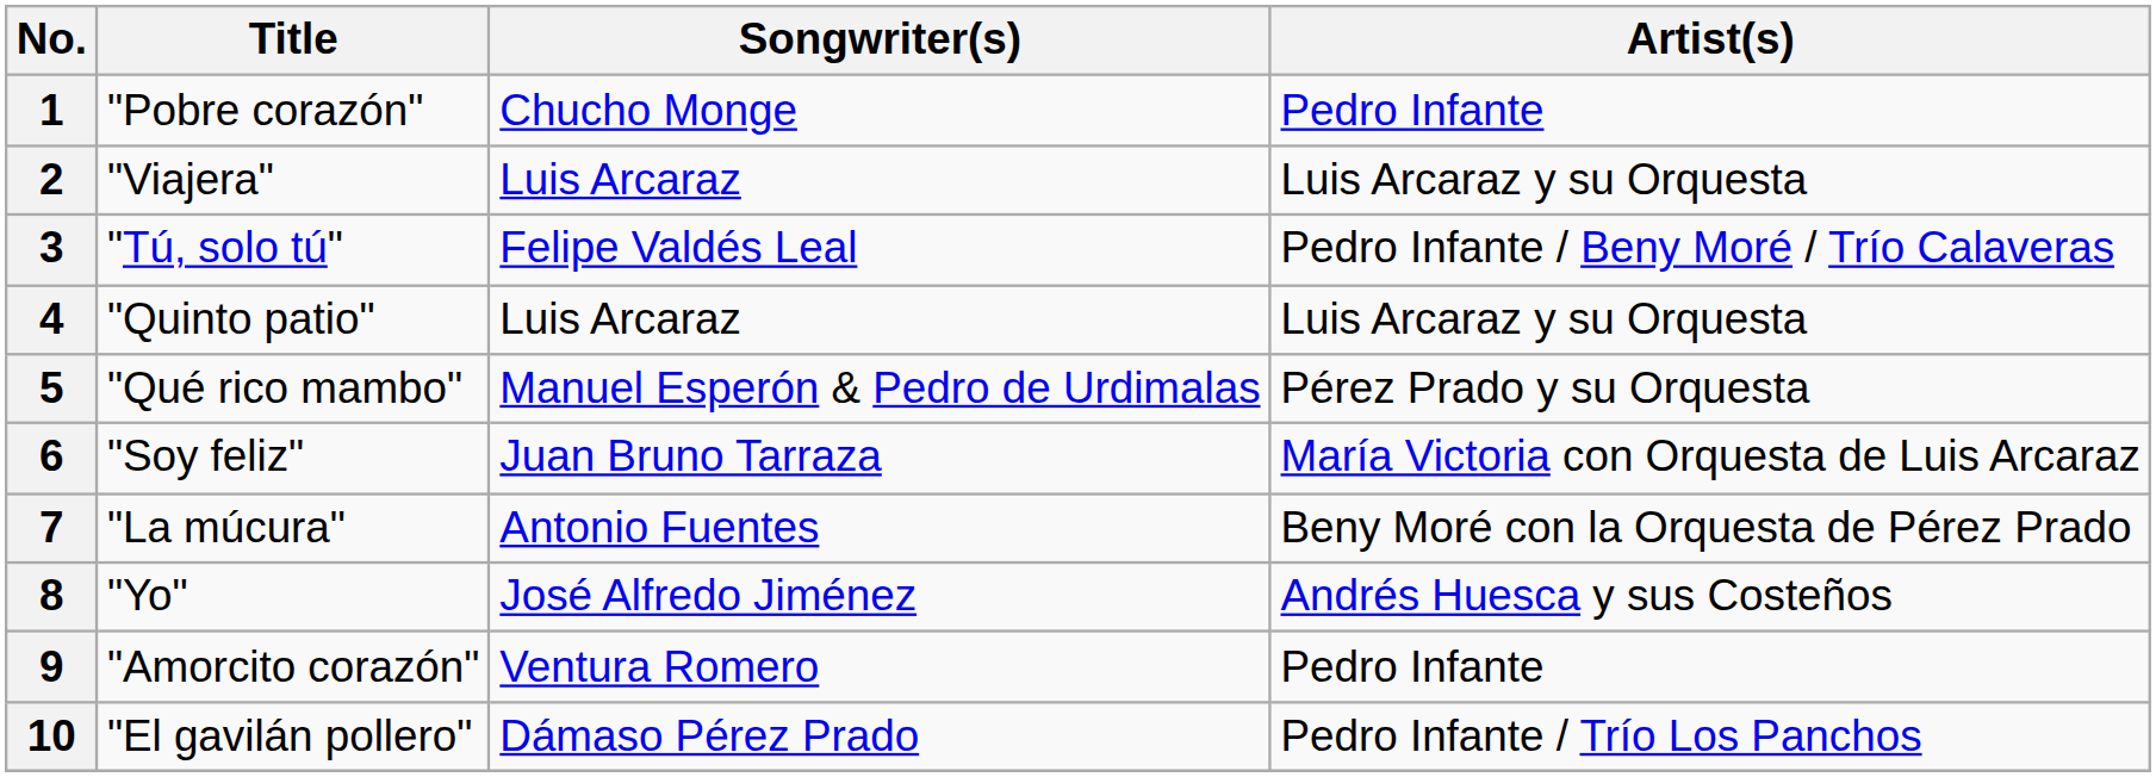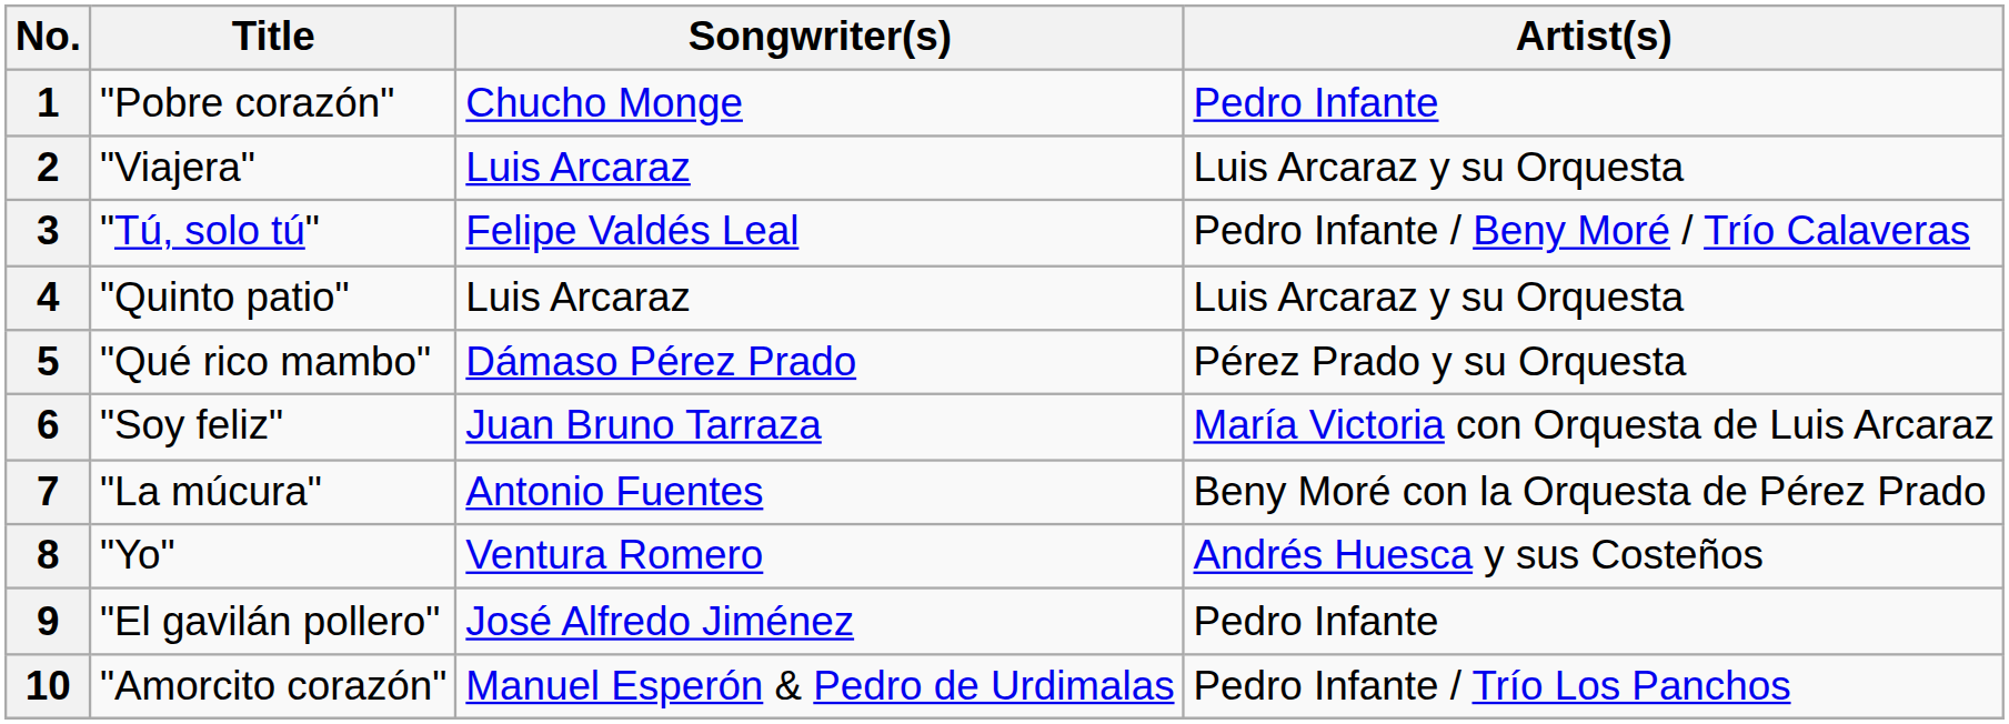 <table class="wikitable sortable" style="text-align: left">
 <tr>
 <th scope="col">No.</th>
 <th scope="col">Title</th>
 <th scope="col">Songwriter(s)</th>
 <th scope="col">Artist(s)</th>
 </tr>
 <tr>
 <th scope="row">1</th>
 <td>"Pobre corazón"</td>
 <td><a href='#'>Chucho Monge</a></td>
 <td><a href='#'>Pedro Infante</a></td>
 </tr>
 <tr>
 <th scope="row">2</th>
 <td>"Viajera"</td>
 <td><a href='#'>Luis Arcaraz</a></td>
 <td>Luis Arcaraz y su Orquesta</td>
 </tr>
 <tr>
 <th scope="row">3</th>
 <td>"<a href='#'>Tú, solo tú</a>"</td>
 <td><a href='#'>Felipe Valdés Leal</a></td>
 <td>Pedro Infante / <a href='#'>Beny Moré</a> / <a href='#'>Trío Calaveras</a></td>
 </tr>
 <tr>
 <th scope="row">4</th>
 <td>"Quinto patio"</td>
 <td>Luis Arcaraz</td>
 <td>Luis Arcaraz y su Orquesta</td>
 </tr>
 <tr>
 <th scope="row">5</th>
 <td>"Qué rico mambo"</td>
-<td><a href='#'>Manuel Esperón</a> & <a href='#'>Pedro de Urdimalas</a></td>
+<td><a href='#'>Dámaso Pérez Prado</a></td>
 <td>Pérez Prado y su Orquesta</td>
 </tr>
 <tr>
 <th scope="row">6</th>
 <td>"Soy feliz"</td>
 <td><a href='#'>Juan Bruno Tarraza</a></td>
 <td><a href='#'>María Victoria</a> con Orquesta de Luis Arcaraz</td>
 </tr>
 <tr>
 <th scope="row">7</th>
 <td>"La múcura"</td>
 <td><a href='#'>Antonio Fuentes</a></td>
 <td>Beny Moré con la Orquesta de Pérez Prado</td>
 </tr>
 <tr>
 <th scope="row">8</th>
 <td>"Yo"</td>
-<td><a href='#'>José Alfredo Jiménez</a></td>
+<td><a href='#'>Ventura Romero</a></td>
 <td><a href='#'>Andrés Huesca</a> y sus Costeños</td>
 </tr>
 <tr>
 <th scope="row">9</th>
-<td>"Amorcito corazón"</td>
-<td><a href='#'>Ventura Romero</a></td>
+<td>"El gavilán pollero"</td>
+<td><a href='#'>José Alfredo Jiménez</a></td>
 <td>Pedro Infante</td>
 </tr>
 <tr>
 <th scope="row">10</th>
-<td>"El gavilán pollero"</td>
-<td><a href='#'>Dámaso Pérez Prado</a></td>
+<td>"Amorcito corazón"</td>
+<td><a href='#'>Manuel Esperón</a> & <a href='#'>Pedro de Urdimalas</a></td>
 <td>Pedro Infante / <a href='#'>Trío Los Panchos</a></td>
 </tr>
 <tr>
 </tr>
 </table>
